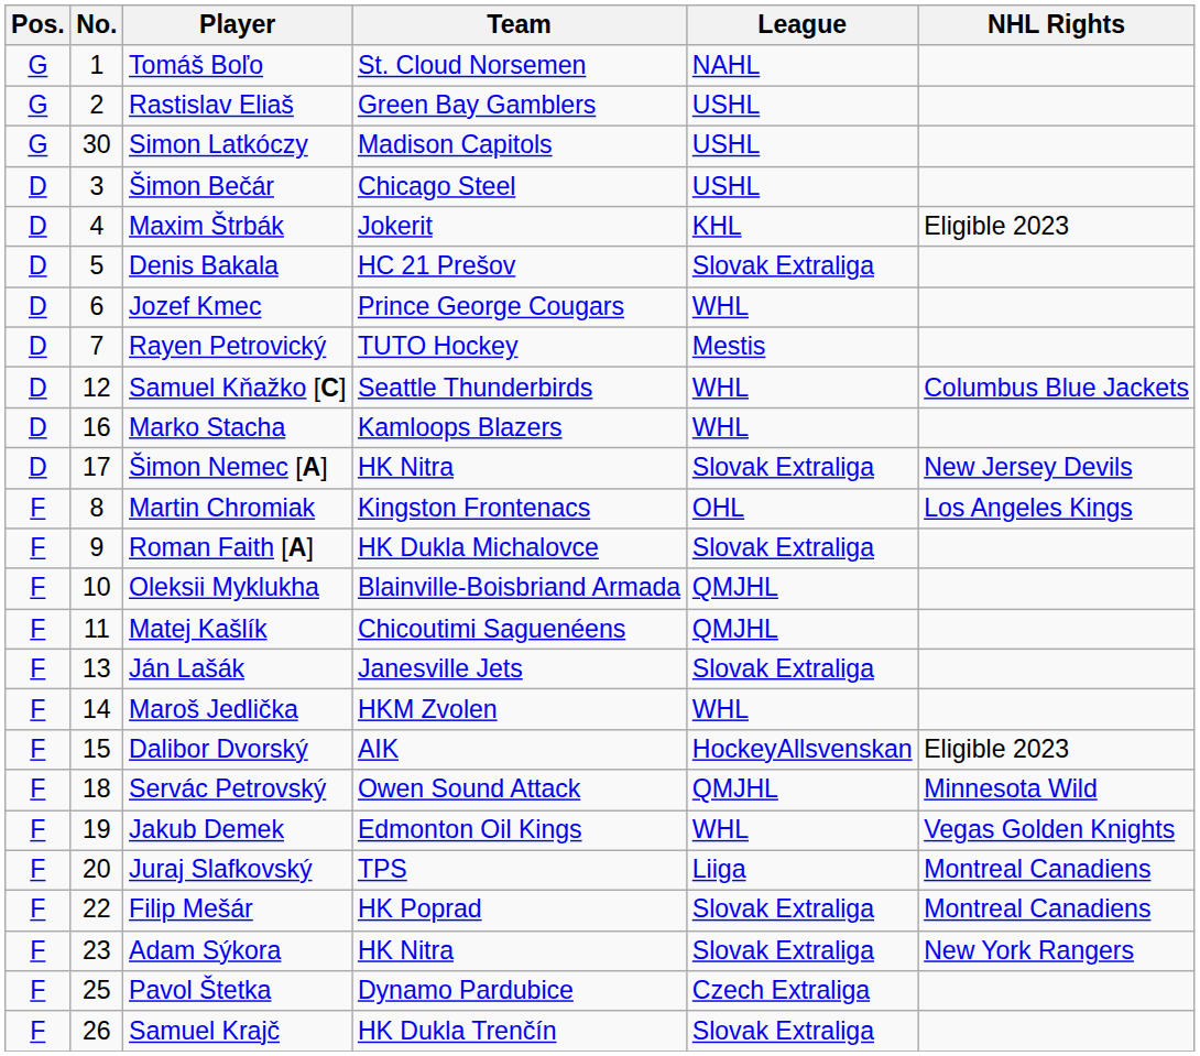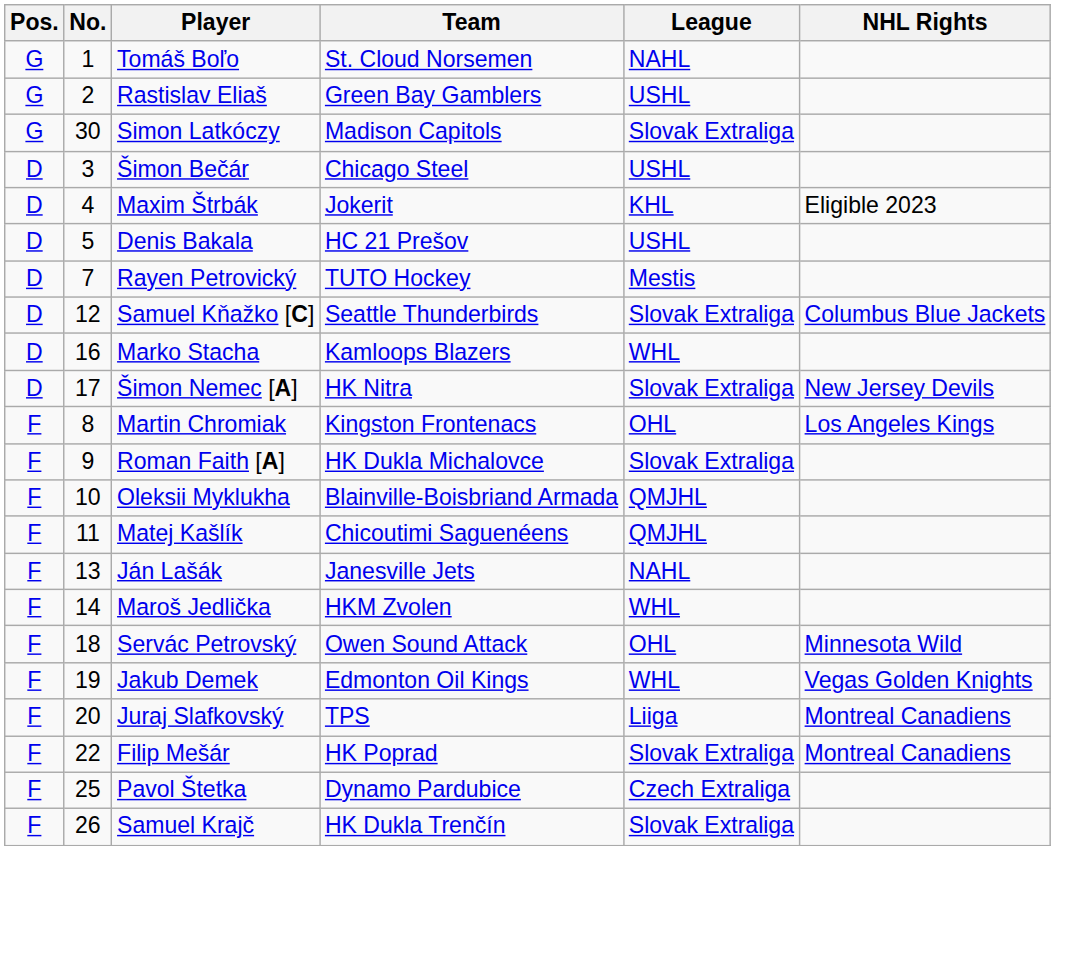 <table class="wikitable sortable">
 <tr>
 <th>Pos.</th>
 <th>No.</th>
 <th>Player</th>
 <th>Team</th>
 <th>League</th>
 <th>NHL Rights</th>
 </tr>
 <tr>
 <td style="text-align:center;"><a href='#'>G</a></td>
 <td style="text-align:center;">1</td>
 <td><a href='#'>Tomáš Boľo</a></td>
 <td> <a href='#'>St. Cloud Norsemen</a></td>
 <td> <a href='#'>NAHL</a></td>
 <td></td>
 </tr>
 <tr>
 <td style="text-align:center;"><a href='#'>G</a></td>
 <td style="text-align:center;">2</td>
 <td><a href='#'>Rastislav Eliaš</a></td>
 <td> <a href='#'>Green Bay Gamblers</a></td>
 <td> <a href='#'>USHL</a></td>
 <td></td>
 </tr>
 <tr>
 <td style="text-align:center;"><a href='#'>G</a></td>
 <td style="text-align:center;">30</td>
 <td><a href='#'>Simon Latkóczy</a></td>
 <td> <a href='#'>Madison Capitols</a></td>
-<td> <a href='#'>USHL</a></td>
+<td> <a href='#'>Slovak Extraliga</a></td>
 <td></td>
 </tr>
 <tr>
 <td style="text-align:center;"><a href='#'>D</a></td>
 <td style="text-align:center;">3</td>
 <td><a href='#'>Šimon Bečár</a></td>
 <td> <a href='#'>Chicago Steel</a></td>
 <td> <a href='#'>USHL</a></td>
 <td></td>
 </tr>
 <tr>
 <td style="text-align:center;"><a href='#'>D</a></td>
 <td style="text-align:center;">4</td>
 <td><a href='#'>Maxim Štrbák</a></td>
 <td> <a href='#'>Jokerit</a></td>
 <td> <a href='#'>KHL</a></td>
 <td>Eligible 2023</td>
 </tr>
 <tr>
 <td style="text-align:center;"><a href='#'>D</a></td>
 <td style="text-align:center;">5</td>
 <td><a href='#'>Denis Bakala</a></td>
 <td> <a href='#'>HC 21 Prešov</a></td>
-<td> <a href='#'>Slovak Extraliga</a></td>
-<td></td>
-</tr>
-<tr>
-<td style="text-align:center;"><a href='#'>D</a></td>
-<td style="text-align:center;">6</td>
-<td><a href='#'>Jozef Kmec</a></td>
-<td> <a href='#'>Prince George Cougars</a></td>
-<td> <a href='#'>WHL</a></td>
+<td> <a href='#'>USHL</a></td>
 <td></td>
 </tr>
 <tr>
 <td style="text-align:center;"><a href='#'>D</a></td>
 <td style="text-align:center;">7</td>
 <td><a href='#'>Rayen Petrovický</a></td>
 <td> <a href='#'>TUTO Hockey</a></td>
 <td> <a href='#'>Mestis</a></td>
 <td></td>
 </tr>
 <tr>
 <td style="text-align:center;"><a href='#'>D</a></td>
 <td style="text-align:center;">12</td>
 <td><a href='#'>Samuel Kňažko</a> [<strong>C</strong>]</td>
 <td> <a href='#'>Seattle Thunderbirds</a></td>
-<td> <a href='#'>WHL</a></td>
+<td> <a href='#'>Slovak Extraliga</a></td>
 <td><a href='#'>Columbus Blue Jackets</a></td>
 </tr>
 <tr>
 <td style="text-align:center;"><a href='#'>D</a></td>
 <td style="text-align:center;">16</td>
 <td><a href='#'>Marko Stacha</a></td>
 <td> <a href='#'>Kamloops Blazers</a></td>
 <td> <a href='#'>WHL</a></td>
 <td></td>
 </tr>
 <tr>
 <td style="text-align:center;"><a href='#'>D</a></td>
 <td style="text-align:center;">17</td>
 <td><a href='#'>Šimon Nemec</a> [<strong>A</strong>]</td>
 <td> <a href='#'>HK Nitra</a></td>
 <td> <a href='#'>Slovak Extraliga</a></td>
 <td><a href='#'>New Jersey Devils</a></td>
 </tr>
 <tr>
 <td style="text-align:center;"><a href='#'>F</a></td>
 <td style="text-align:center;">8</td>
 <td><a href='#'>Martin Chromiak</a></td>
 <td> <a href='#'>Kingston Frontenacs</a></td>
 <td> <a href='#'>OHL</a></td>
 <td><a href='#'>Los Angeles Kings</a></td>
 </tr>
 <tr>
 <td style="text-align:center;"><a href='#'>F</a></td>
 <td style="text-align:center;">9</td>
 <td><a href='#'>Roman Faith</a> [<strong>A</strong>]</td>
 <td> <a href='#'>HK Dukla Michalovce</a></td>
 <td> <a href='#'>Slovak Extraliga</a></td>
 <td></td>
 </tr>
 <tr>
 <td style="text-align:center;"><a href='#'>F</a></td>
 <td style="text-align:center;">10</td>
 <td><a href='#'>Oleksii Myklukha</a></td>
 <td> <a href='#'>Blainville-Boisbriand Armada</a></td>
 <td> <a href='#'>QMJHL</a></td>
 <td></td>
 </tr>
 <tr>
 <td style="text-align:center;"><a href='#'>F</a></td>
 <td style="text-align:center;">11</td>
 <td><a href='#'>Matej Kašlík</a></td>
 <td> <a href='#'>Chicoutimi Saguenéens</a></td>
 <td> <a href='#'>QMJHL</a></td>
 <td></td>
 </tr>
 <tr>
 <td style="text-align:center;"><a href='#'>F</a></td>
 <td style="text-align:center;">13</td>
 <td><a href='#'>Ján Lašák</a></td>
 <td> <a href='#'>Janesville Jets</a></td>
-<td> <a href='#'>Slovak Extraliga</a></td>
+<td> <a href='#'>NAHL</a></td>
 <td></td>
 </tr>
 <tr>
 <td style="text-align:center;"><a href='#'>F</a></td>
 <td style="text-align:center;">14</td>
 <td><a href='#'>Maroš Jedlička</a></td>
 <td> <a href='#'>HKM Zvolen</a></td>
 <td> <a href='#'>WHL</a></td>
 <td></td>
 </tr>
 <tr>
 <td style="text-align:center;"><a href='#'>F</a></td>
-<td style="text-align:center;">15</td>
-<td><a href='#'>Dalibor Dvorský</a></td>
-<td> <a href='#'>AIK</a></td>
-<td> <a href='#'>HockeyAllsvenskan</a></td>
-<td>Eligible 2023</td>
-</tr>
-<tr>
-<td style="text-align:center;"><a href='#'>F</a></td>
 <td style="text-align:center;">18</td>
 <td><a href='#'>Servác Petrovský</a></td>
 <td> <a href='#'>Owen Sound Attack</a></td>
-<td> <a href='#'>QMJHL</a></td>
+<td> <a href='#'>OHL</a></td>
 <td><a href='#'>Minnesota Wild</a></td>
 </tr>
 <tr>
 <td style="text-align:center;"><a href='#'>F</a></td>
 <td style="text-align:center;">19</td>
 <td><a href='#'>Jakub Demek</a></td>
 <td> <a href='#'>Edmonton Oil Kings</a></td>
 <td> <a href='#'>WHL</a></td>
 <td><a href='#'>Vegas Golden Knights</a></td>
 </tr>
 <tr>
 <td style="text-align:center;"><a href='#'>F</a></td>
 <td style="text-align:center;">20</td>
 <td><a href='#'>Juraj Slafkovský</a></td>
 <td> <a href='#'>TPS</a></td>
 <td> <a href='#'>Liiga</a></td>
 <td><a href='#'>Montreal Canadiens</a></td>
 </tr>
 <tr>
 <td style="text-align:center;"><a href='#'>F</a></td>
 <td style="text-align:center;">22</td>
 <td><a href='#'>Filip Mešár</a></td>
 <td> <a href='#'>HK Poprad</a></td>
 <td> <a href='#'>Slovak Extraliga</a></td>
 <td><a href='#'>Montreal Canadiens</a></td>
 </tr>
 <tr>
 <td style="text-align:center;"><a href='#'>F</a></td>
-<td style="text-align:center;">23</td>
-<td><a href='#'>Adam Sýkora</a></td>
-<td> <a href='#'>HK Nitra</a></td>
-<td> <a href='#'>Slovak Extraliga</a></td>
-<td><a href='#'>New York Rangers</a></td>
-</tr>
-<tr>
-<td style="text-align:center;"><a href='#'>F</a></td>
 <td style="text-align:center;">25</td>
 <td><a href='#'>Pavol Štetka</a></td>
 <td> <a href='#'>Dynamo Pardubice</a></td>
 <td> <a href='#'>Czech Extraliga</a></td>
 <td></td>
 </tr>
 <tr>
 <td style="text-align:center;"><a href='#'>F</a></td>
 <td style="text-align:center;">26</td>
 <td><a href='#'>Samuel Krajč</a></td>
 <td> <a href='#'>HK Dukla Trenčín</a></td>
 <td> <a href='#'>Slovak Extraliga</a></td>
 <td></td>
 </tr>
 <tr>
 </tr>
 </table>
